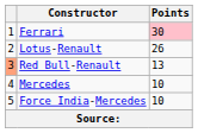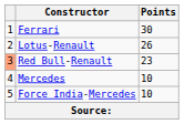 <table class="wikitable" style="font-size: 85%;">
 <tr>
 <th></th>
 <th>Constructor</th>
 <th>Points</th>
 </tr>
 <tr>
 <td align="center">1</td>
 <td> <a href='#'>Ferrari</a></td>
-<td style="background: pink;">30</td>
+<td>30</td>
 </tr>
 <tr>
 <td align="center">2</td>
 <td> <a href='#'>Lotus</a>-<a href='#'>Renault</a></td>
 <td>26</td>
 </tr>
 <tr>
 <td align="center" style="background: lightsalmon;">3</td>
 <td> <a href='#'>Red Bull</a>-<a href='#'>Renault</a></td>
-<td>13</td>
+<td>23</td>
 </tr>
 <tr>
 <td align="center">4</td>
 <td> <a href='#'>Mercedes</a></td>
 <td>10</td>
 </tr>
 <tr>
 <td align="center">5</td>
 <td> <a href='#'>Force India</a>-<a href='#'>Mercedes</a></td>
 <td>10</td>
 </tr>
 <tr>
 <th colspan=3>Source:</th>
 </tr>
 </table>
